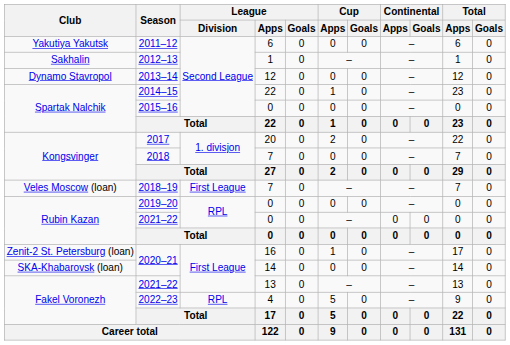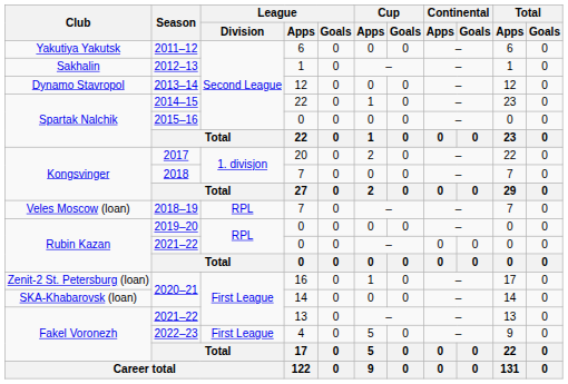 <table class="wikitable" style="text-align: center;">
 <tr>
 <th rowspan=2>Club</th>
 <th rowspan=2>Season</th>
 <th colspan=3>League</th>
 <th colspan=2>Cup</th>
 <th colspan=2>Continental</th>
 <th colspan=2>Total</th>
 </tr>
 <tr>
 <th>Division</th>
 <th>Apps</th>
 <th>Goals</th>
 <th>Apps</th>
 <th>Goals</th>
 <th>Apps</th>
 <th>Goals</th>
 <th>Apps</th>
 <th>Goals</th>
 </tr>
 <tr>
 <td><a href='#'>Yakutiya Yakutsk</a></td>
 <td><a href='#'>2011–12</a></td>
 <td rowspan="5"><a href='#'>Second League</a></td>
 <td>6</td>
 <td>0</td>
 <td>0</td>
 <td>0</td>
 <td colspan=2>–</td>
 <td>6</td>
 <td>0</td>
 </tr>
 <tr>
 <td><a href='#'>Sakhalin</a></td>
 <td><a href='#'>2012–13</a></td>
 <td>1</td>
 <td>0</td>
 <td colspan=2>–</td>
 <td colspan=2>–</td>
 <td>1</td>
 <td>0</td>
 </tr>
 <tr>
 <td><a href='#'>Dynamo Stavropol</a></td>
 <td><a href='#'>2013–14</a></td>
 <td>12</td>
 <td>0</td>
 <td>0</td>
 <td>0</td>
 <td colspan=2>–</td>
 <td>12</td>
 <td>0</td>
 </tr>
 <tr>
 <td rowspan="3"><a href='#'>Spartak Nalchik</a></td>
 <td><a href='#'>2014–15</a></td>
 <td>22</td>
 <td>0</td>
 <td>1</td>
 <td>0</td>
 <td colspan=2>–</td>
 <td>23</td>
 <td>0</td>
 </tr>
 <tr>
 <td><a href='#'>2015–16</a></td>
 <td>0</td>
 <td>0</td>
 <td>0</td>
 <td>0</td>
 <td colspan=2>–</td>
 <td>0</td>
 <td>0</td>
 </tr>
 <tr>
 <th colspan=2>Total</th>
 <th>22</th>
 <th>0</th>
 <th>1</th>
 <th>0</th>
 <th>0</th>
 <th>0</th>
 <th>23</th>
 <th>0</th>
 </tr>
 <tr>
 <td rowspan="3"><a href='#'>Kongsvinger</a></td>
 <td><a href='#'>2017</a></td>
 <td rowspan="2"><a href='#'>1. divisjon</a></td>
 <td>20</td>
 <td>0</td>
 <td>2</td>
 <td>0</td>
 <td colspan=2>–</td>
 <td>22</td>
 <td>0</td>
 </tr>
 <tr>
 <td><a href='#'>2018</a></td>
 <td>7</td>
 <td>0</td>
 <td>0</td>
 <td>0</td>
 <td colspan=2>–</td>
 <td>7</td>
 <td>0</td>
 </tr>
 <tr>
 <th colspan=2>Total</th>
 <th>27</th>
 <th>0</th>
 <th>2</th>
 <th>0</th>
 <th>0</th>
 <th>0</th>
 <th>29</th>
 <th>0</th>
 </tr>
 <tr>
 <td><a href='#'>Veles Moscow</a> (loan)</td>
 <td><a href='#'>2018–19</a></td>
-<td><a href='#'>First League</a></td>
+<td><a href='#'>RPL</a></td>
 <td>7</td>
 <td>0</td>
 <td colspan=2>–</td>
 <td colspan=2>–</td>
 <td>7</td>
 <td>0</td>
 </tr>
 <tr>
 <td rowspan="3"><a href='#'>Rubin Kazan</a></td>
 <td><a href='#'>2019–20</a></td>
 <td rowspan="2"><a href='#'>RPL</a></td>
 <td>0</td>
 <td>0</td>
 <td>0</td>
 <td>0</td>
 <td colspan=2>–</td>
 <td>0</td>
 <td>0</td>
 </tr>
 <tr>
 <td><a href='#'>2021–22</a></td>
 <td>0</td>
 <td>0</td>
 <td colspan=2>–</td>
 <td>0</td>
 <td>0</td>
 <td>0</td>
 <td>0</td>
 </tr>
 <tr>
 <th colspan=2>Total</th>
 <th>0</th>
 <th>0</th>
 <th>0</th>
 <th>0</th>
 <th>0</th>
 <th>0</th>
 <th>0</th>
 <th>0</th>
 </tr>
 <tr>
 <td><a href='#'>Zenit-2 St. Petersburg</a> (loan)</td>
 <td rowspan="2"><a href='#'>2020–21</a></td>
 <td rowspan="3"><a href='#'>First League</a></td>
 <td>16</td>
 <td>0</td>
 <td>1</td>
 <td>0</td>
 <td colspan=2>–</td>
 <td>17</td>
 <td>0</td>
 </tr>
 <tr>
 <td><a href='#'>SKA-Khabarovsk</a> (loan)</td>
 <td>14</td>
 <td>0</td>
 <td>0</td>
 <td>0</td>
 <td colspan=2>–</td>
 <td>14</td>
 <td>0</td>
 </tr>
 <tr>
 <td rowspan="3"><a href='#'>Fakel Voronezh</a></td>
 <td><a href='#'>2021–22</a></td>
 <td>13</td>
 <td>0</td>
 <td colspan=2>–</td>
 <td colspan=2>–</td>
 <td>13</td>
 <td>0</td>
 </tr>
 <tr>
 <td><a href='#'>2022–23</a></td>
-<td><a href='#'>RPL</a></td>
+<td><a href='#'>First League</a></td>
 <td>4</td>
 <td>0</td>
 <td>5</td>
 <td>0</td>
 <td colspan=2>–</td>
 <td>9</td>
 <td>0</td>
 </tr>
 <tr>
 <th colspan=2>Total</th>
 <th>17</th>
 <th>0</th>
 <th>5</th>
 <th>0</th>
 <th>0</th>
 <th>0</th>
 <th>22</th>
 <th>0</th>
 </tr>
 <tr>
 <th colspan=3>Career total</th>
 <th>122</th>
 <th>0</th>
 <th>9</th>
 <th>0</th>
 <th>0</th>
 <th>0</th>
 <th>131</th>
 <th>0</th>
 </tr>
 </table>
